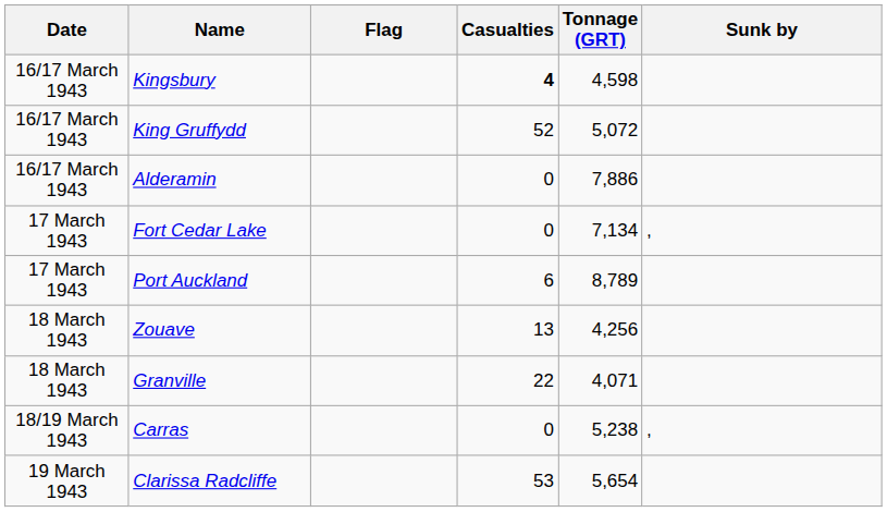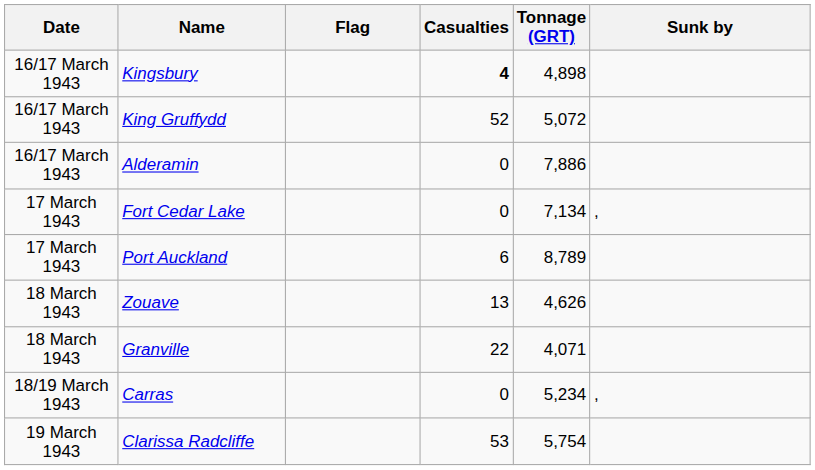 <table class="wikitable sortable">
 <tr>
 <th scope="col" width="100px">Date</th>
 <th scope="col" width="150px">Name</th>
 <th scope="col" width="120px">Flag</th>
 <th scope="col" width="20px">Casualties</th>
 <th scope="col" width="30px">Tonnage <a href='#'>(GRT)</a></th>
 <th scope="col" width="200px">Sunk by</th>
 </tr>
 <tr>
 <td align="center">16/17 March 1943</td>
 <td align="left"><em><a href='#'>Kingsbury</a></em></td>
 <td align="left"></td>
 <td align="right"><strong>4</strong></td>
-<td align="right">4,598</td>
+<td align="right">4,898</td>
 <td align="left"></td>
 </tr>
 <tr>
 <td align="center">16/17 March 1943</td>
 <td align="left"><em><a href='#'>King Gruffydd</a></em></td>
 <td align="left"></td>
 <td align="right">52</td>
 <td align="right">5,072</td>
 <td align="left"></td>
 </tr>
 <tr>
 <td align="center">16/17 March 1943</td>
 <td align="left"><em><a href='#'>Alderamin</a></em></td>
 <td align="left"></td>
 <td align="right">0</td>
 <td align="right">7,886</td>
 <td align="left"></td>
 </tr>
 <tr>
 <td align="center">17 March 1943</td>
 <td align="left"><em><a href='#'>Fort Cedar Lake</a></em></td>
 <td align="left"></td>
 <td align="right">0</td>
 <td align="right">7,134</td>
 <td align="left">, </td>
 </tr>
 <tr>
 <td align="center">17 March 1943</td>
 <td align="left"><em><a href='#'>Port Auckland</a></em></td>
 <td align="left"></td>
 <td align="right">6</td>
 <td align="right">8,789</td>
 <td align="left"></td>
 </tr>
 <tr>
 <td align="center">18 March 1943</td>
 <td align="left"><em><a href='#'>Zouave</a></em></td>
 <td align="left"></td>
 <td align="right">13</td>
-<td align="right">4,256</td>
+<td align="right">4,626</td>
 <td align="left"></td>
 </tr>
 <tr>
 <td align="center">18 March 1943</td>
 <td align="left"><em><a href='#'>Granville</a></em></td>
 <td align="left"></td>
 <td align="right">22</td>
 <td align="right">4,071</td>
 <td align="left"></td>
 </tr>
 <tr>
 <td align="center">18/19 March 1943</td>
 <td align="left"><em><a href='#'>Carras</a></em></td>
 <td align="left"></td>
 <td align="right">0</td>
-<td align="right">5,238</td>
+<td align="right">5,234</td>
 <td align="left">, </td>
 </tr>
 <tr>
 <td align="center">19 March 1943</td>
 <td align="left"><em><a href='#'>Clarissa Radcliffe</a></em></td>
 <td align="left"></td>
 <td align="right">53</td>
-<td align="right">5,654</td>
+<td align="right">5,754</td>
 <td align="left"></td>
 </tr>
 </table>
